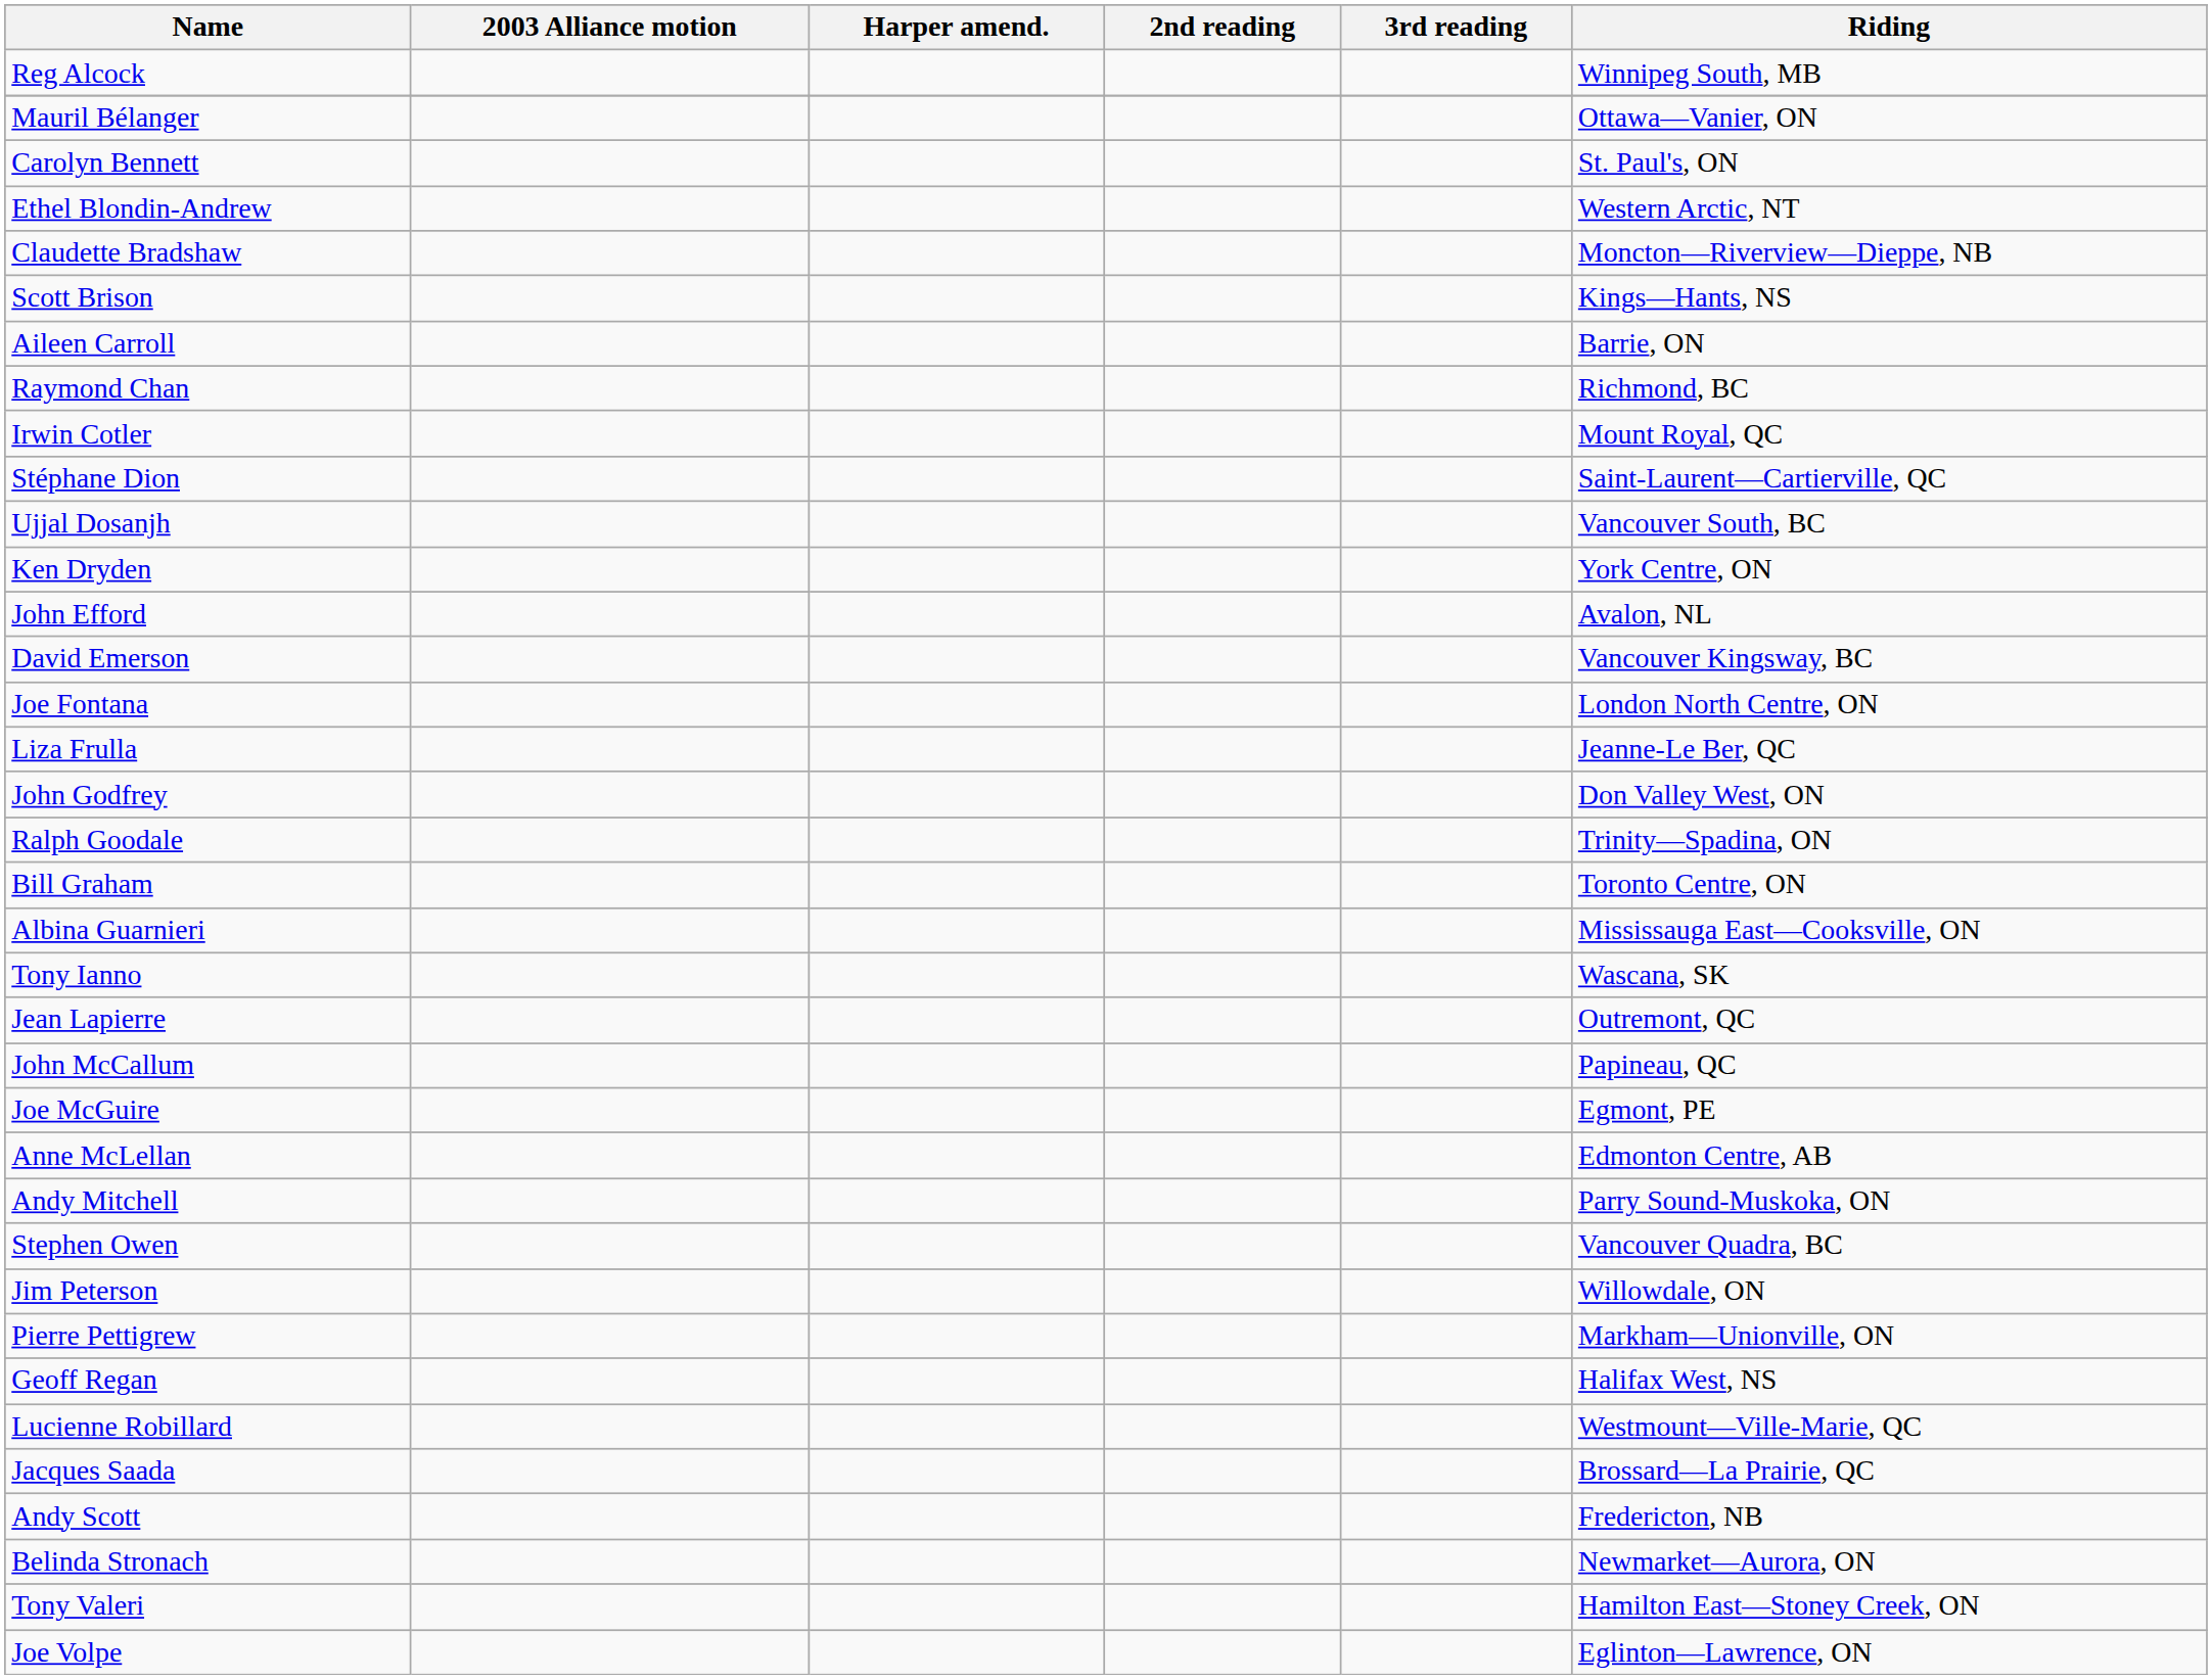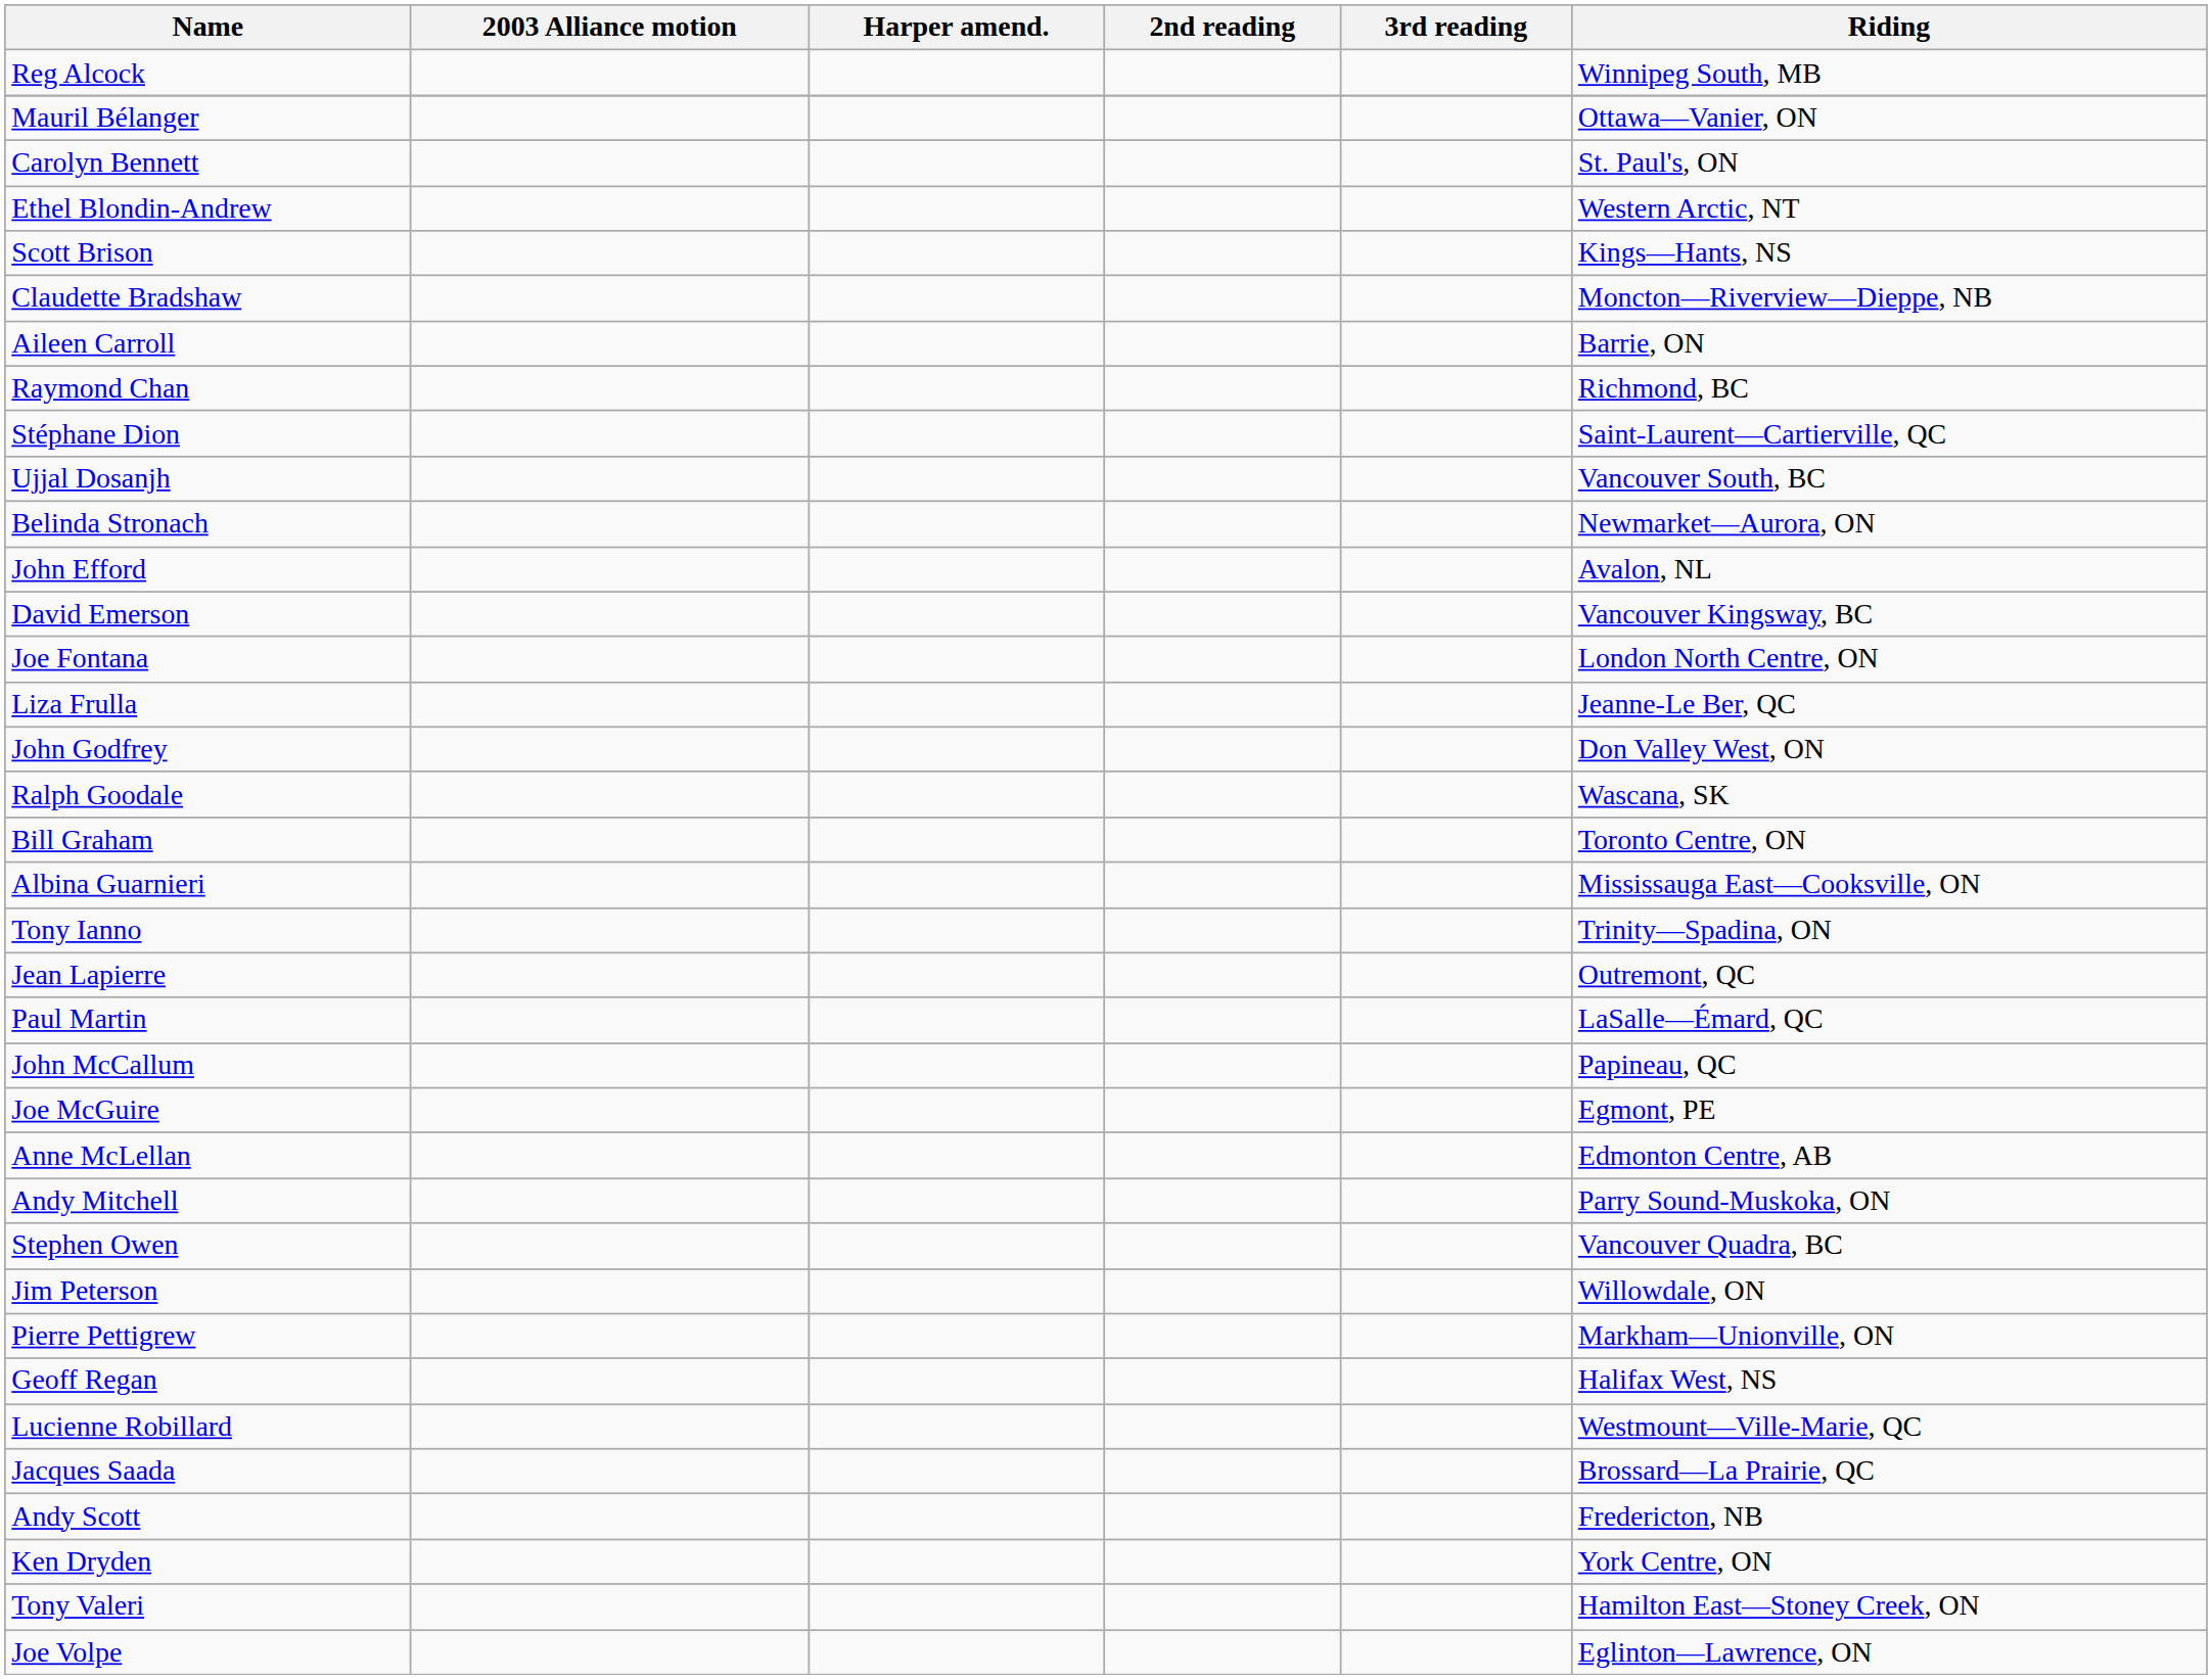 <table class="wikitable" width="98%">
 <tr>
 <th>Name</th>
 <th>2003 Alliance motion</th>
 <th>Harper amend.</th>
 <th>2nd reading</th>
 <th>3rd reading</th>
 <th>Riding</th>
 </tr>
 <tr>
 <td><a href='#'>Reg Alcock</a></td>
 <td></td>
 <td></td>
 <td></td>
 <td></td>
 <td><a href='#'>Winnipeg South</a>, MB</td>
 </tr>
 <tr>
 </tr>
 <tr>
 <td><a href='#'>Mauril Bélanger</a></td>
 <td></td>
 <td></td>
 <td></td>
 <td></td>
 <td><a href='#'>Ottawa—Vanier</a>, ON</td>
 </tr>
 <tr>
 <td><a href='#'>Carolyn Bennett</a></td>
 <td></td>
 <td></td>
 <td></td>
 <td></td>
 <td><a href='#'>St. Paul's</a>, ON</td>
 </tr>
 <tr>
 <td><a href='#'>Ethel Blondin-Andrew</a></td>
 <td></td>
 <td></td>
 <td></td>
 <td></td>
 <td><a href='#'>Western Arctic</a>, NT</td>
 </tr>
 <tr>
+<td><a href='#'>Scott Brison</a></td>
+<td></td>
+<td></td>
+<td></td>
+<td></td>
+<td><a href='#'>Kings—Hants</a>, NS</td>
+</tr>
+<tr>
 <td><a href='#'>Claudette Bradshaw</a></td>
 <td></td>
 <td></td>
 <td></td>
 <td></td>
 <td><a href='#'>Moncton—Riverview—Dieppe</a>, NB</td>
-</tr>
-<tr>
-<td><a href='#'>Scott Brison</a></td>
-<td></td>
-<td></td>
-<td></td>
-<td></td>
-<td><a href='#'>Kings—Hants</a>, NS</td>
 </tr>
 <tr>
 <td><a href='#'>Aileen Carroll</a></td>
 <td></td>
 <td></td>
 <td></td>
 <td></td>
 <td><a href='#'>Barrie</a>, ON</td>
 </tr>
 <tr>
 <td><a href='#'>Raymond Chan</a></td>
 <td></td>
 <td></td>
 <td></td>
 <td></td>
 <td><a href='#'>Richmond</a>, BC</td>
 </tr>
 <tr>
-<td><a href='#'>Irwin Cotler</a></td>
-<td></td>
-<td></td>
-<td></td>
-<td></td>
-<td><a href='#'>Mount Royal</a>, QC</td>
-</tr>
-<tr>
 <td><a href='#'>Stéphane Dion</a></td>
 <td></td>
 <td></td>
 <td></td>
 <td></td>
 <td><a href='#'>Saint-Laurent—Cartierville</a>, QC</td>
 </tr>
 <tr>
 <td><a href='#'>Ujjal Dosanjh</a></td>
 <td></td>
 <td></td>
 <td></td>
 <td></td>
 <td><a href='#'>Vancouver South</a>, BC</td>
 </tr>
 <tr>
-<td><a href='#'>Ken Dryden</a></td>
+<td><a href='#'>Belinda Stronach</a></td>
 <td></td>
 <td></td>
 <td></td>
 <td></td>
-<td><a href='#'>York Centre</a>, ON</td>
+<td><a href='#'>Newmarket—Aurora</a>, ON</td>
 </tr>
 <tr>
 <td><a href='#'>John Efford</a></td>
 <td></td>
 <td></td>
 <td></td>
 <td></td>
 <td><a href='#'>Avalon</a>, NL</td>
 </tr>
 <tr>
 <td><a href='#'>David Emerson</a></td>
 <td></td>
 <td></td>
 <td></td>
 <td></td>
 <td><a href='#'>Vancouver Kingsway</a>, BC</td>
 </tr>
 <tr>
 <td><a href='#'>Joe Fontana</a></td>
 <td></td>
 <td></td>
 <td></td>
 <td></td>
 <td><a href='#'>London North Centre</a>, ON</td>
 </tr>
 <tr>
 <td><a href='#'>Liza Frulla</a></td>
 <td></td>
 <td></td>
 <td></td>
 <td></td>
 <td><a href='#'>Jeanne-Le Ber</a>, QC</td>
 </tr>
 <tr>
 <td><a href='#'>John Godfrey</a></td>
 <td></td>
 <td></td>
 <td></td>
 <td></td>
 <td><a href='#'>Don Valley West</a>, ON</td>
 </tr>
 <tr>
 <td><a href='#'>Ralph Goodale</a></td>
 <td></td>
 <td></td>
 <td></td>
 <td></td>
-<td><a href='#'>Trinity—Spadina</a>, ON</td>
+<td><a href='#'>Wascana</a>, SK</td>
 </tr>
 <tr>
 <td><a href='#'>Bill Graham</a></td>
 <td></td>
 <td></td>
 <td></td>
 <td></td>
 <td><a href='#'>Toronto Centre</a>, ON</td>
 </tr>
 <tr>
 <td><a href='#'>Albina Guarnieri</a></td>
 <td></td>
 <td></td>
 <td></td>
 <td></td>
 <td><a href='#'>Mississauga East—Cooksville</a>, ON</td>
 </tr>
 <tr>
 <td><a href='#'>Tony Ianno</a></td>
 <td></td>
 <td></td>
 <td></td>
 <td></td>
-<td><a href='#'>Wascana</a>, SK</td>
+<td><a href='#'>Trinity—Spadina</a>, ON</td>
 </tr>
 <tr>
 <td><a href='#'>Jean Lapierre</a></td>
 <td></td>
 <td></td>
 <td></td>
 <td></td>
 <td><a href='#'>Outremont</a>, QC</td>
+</tr>
+<tr>
+<td><a href='#'>Paul Martin</a></td>
+<td></td>
+<td></td>
+<td></td>
+<td></td>
+<td><a href='#'>LaSalle—Émard</a>, QC</td>
 </tr>
 <tr>
 <td><a href='#'>John McCallum</a></td>
 <td></td>
 <td></td>
 <td></td>
 <td></td>
 <td><a href='#'>Papineau</a>, QC</td>
 </tr>
 <tr>
 <td><a href='#'>Joe McGuire</a></td>
 <td></td>
 <td></td>
 <td></td>
 <td></td>
 <td><a href='#'>Egmont</a>, PE</td>
 </tr>
 <tr>
 <td><a href='#'>Anne McLellan</a></td>
 <td></td>
 <td></td>
 <td></td>
 <td></td>
 <td><a href='#'>Edmonton Centre</a>, AB</td>
 </tr>
 <tr>
 <td><a href='#'>Andy Mitchell</a></td>
 <td></td>
 <td></td>
 <td></td>
 <td></td>
 <td><a href='#'>Parry Sound-Muskoka</a>, ON</td>
 </tr>
 <tr>
 <td><a href='#'>Stephen Owen</a></td>
 <td></td>
 <td></td>
 <td></td>
 <td></td>
 <td><a href='#'>Vancouver Quadra</a>, BC</td>
 </tr>
 <tr>
 <td><a href='#'>Jim Peterson</a></td>
 <td></td>
 <td></td>
 <td></td>
 <td></td>
 <td><a href='#'>Willowdale</a>, ON</td>
 </tr>
 <tr>
 <td><a href='#'>Pierre Pettigrew</a></td>
 <td></td>
 <td></td>
 <td></td>
 <td></td>
 <td><a href='#'>Markham—Unionville</a>, ON</td>
 </tr>
 <tr>
 <td><a href='#'>Geoff Regan</a></td>
 <td></td>
 <td></td>
 <td></td>
 <td></td>
 <td><a href='#'>Halifax West</a>, NS</td>
 </tr>
 <tr>
 <td><a href='#'>Lucienne Robillard</a></td>
 <td></td>
 <td></td>
 <td></td>
 <td></td>
 <td><a href='#'>Westmount—Ville-Marie</a>, QC</td>
 </tr>
 <tr>
 <td><a href='#'>Jacques Saada</a></td>
 <td></td>
 <td></td>
 <td></td>
 <td></td>
 <td><a href='#'>Brossard—La Prairie</a>, QC</td>
 </tr>
 <tr>
 <td><a href='#'>Andy Scott</a></td>
 <td></td>
 <td></td>
 <td></td>
 <td></td>
 <td><a href='#'>Fredericton</a>, NB</td>
 </tr>
 <tr>
-<td><a href='#'>Belinda Stronach</a></td>
+<td><a href='#'>Ken Dryden</a></td>
 <td></td>
 <td></td>
 <td></td>
 <td></td>
-<td><a href='#'>Newmarket—Aurora</a>, ON</td>
+<td><a href='#'>York Centre</a>, ON</td>
 </tr>
 <tr>
 <td><a href='#'>Tony Valeri</a></td>
 <td></td>
 <td></td>
 <td></td>
 <td></td>
 <td><a href='#'>Hamilton East—Stoney Creek</a>, ON</td>
 </tr>
 <tr>
 <td><a href='#'>Joe Volpe</a></td>
 <td></td>
 <td></td>
 <td></td>
 <td></td>
 <td><a href='#'>Eglinton—Lawrence</a>, ON</td>
 </tr>
 </table>
